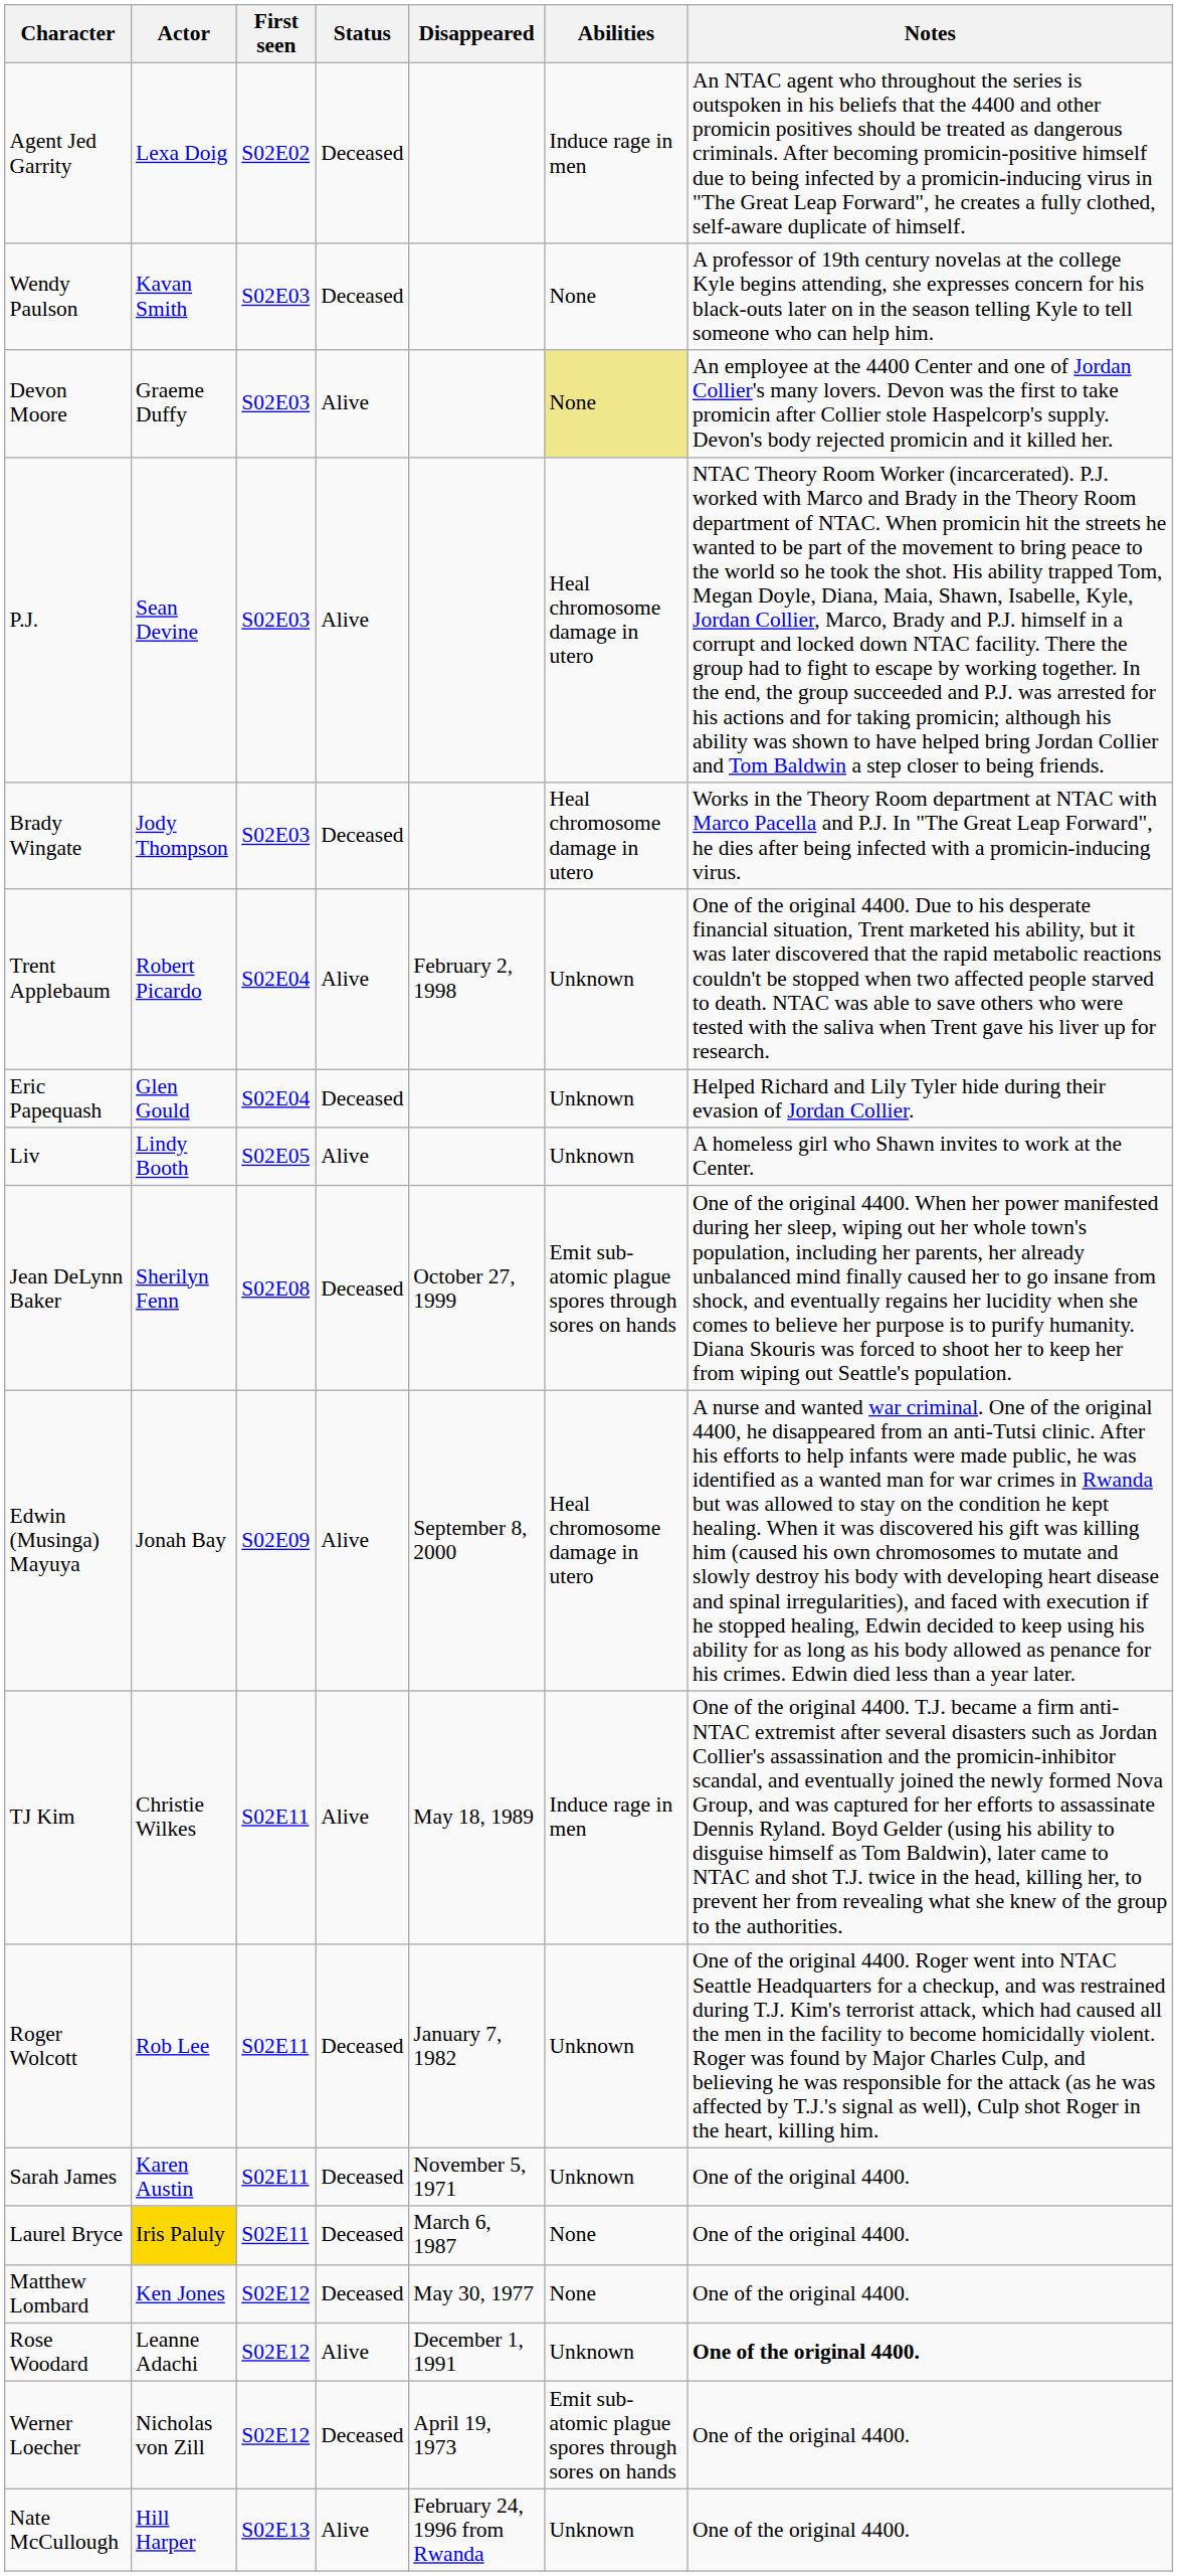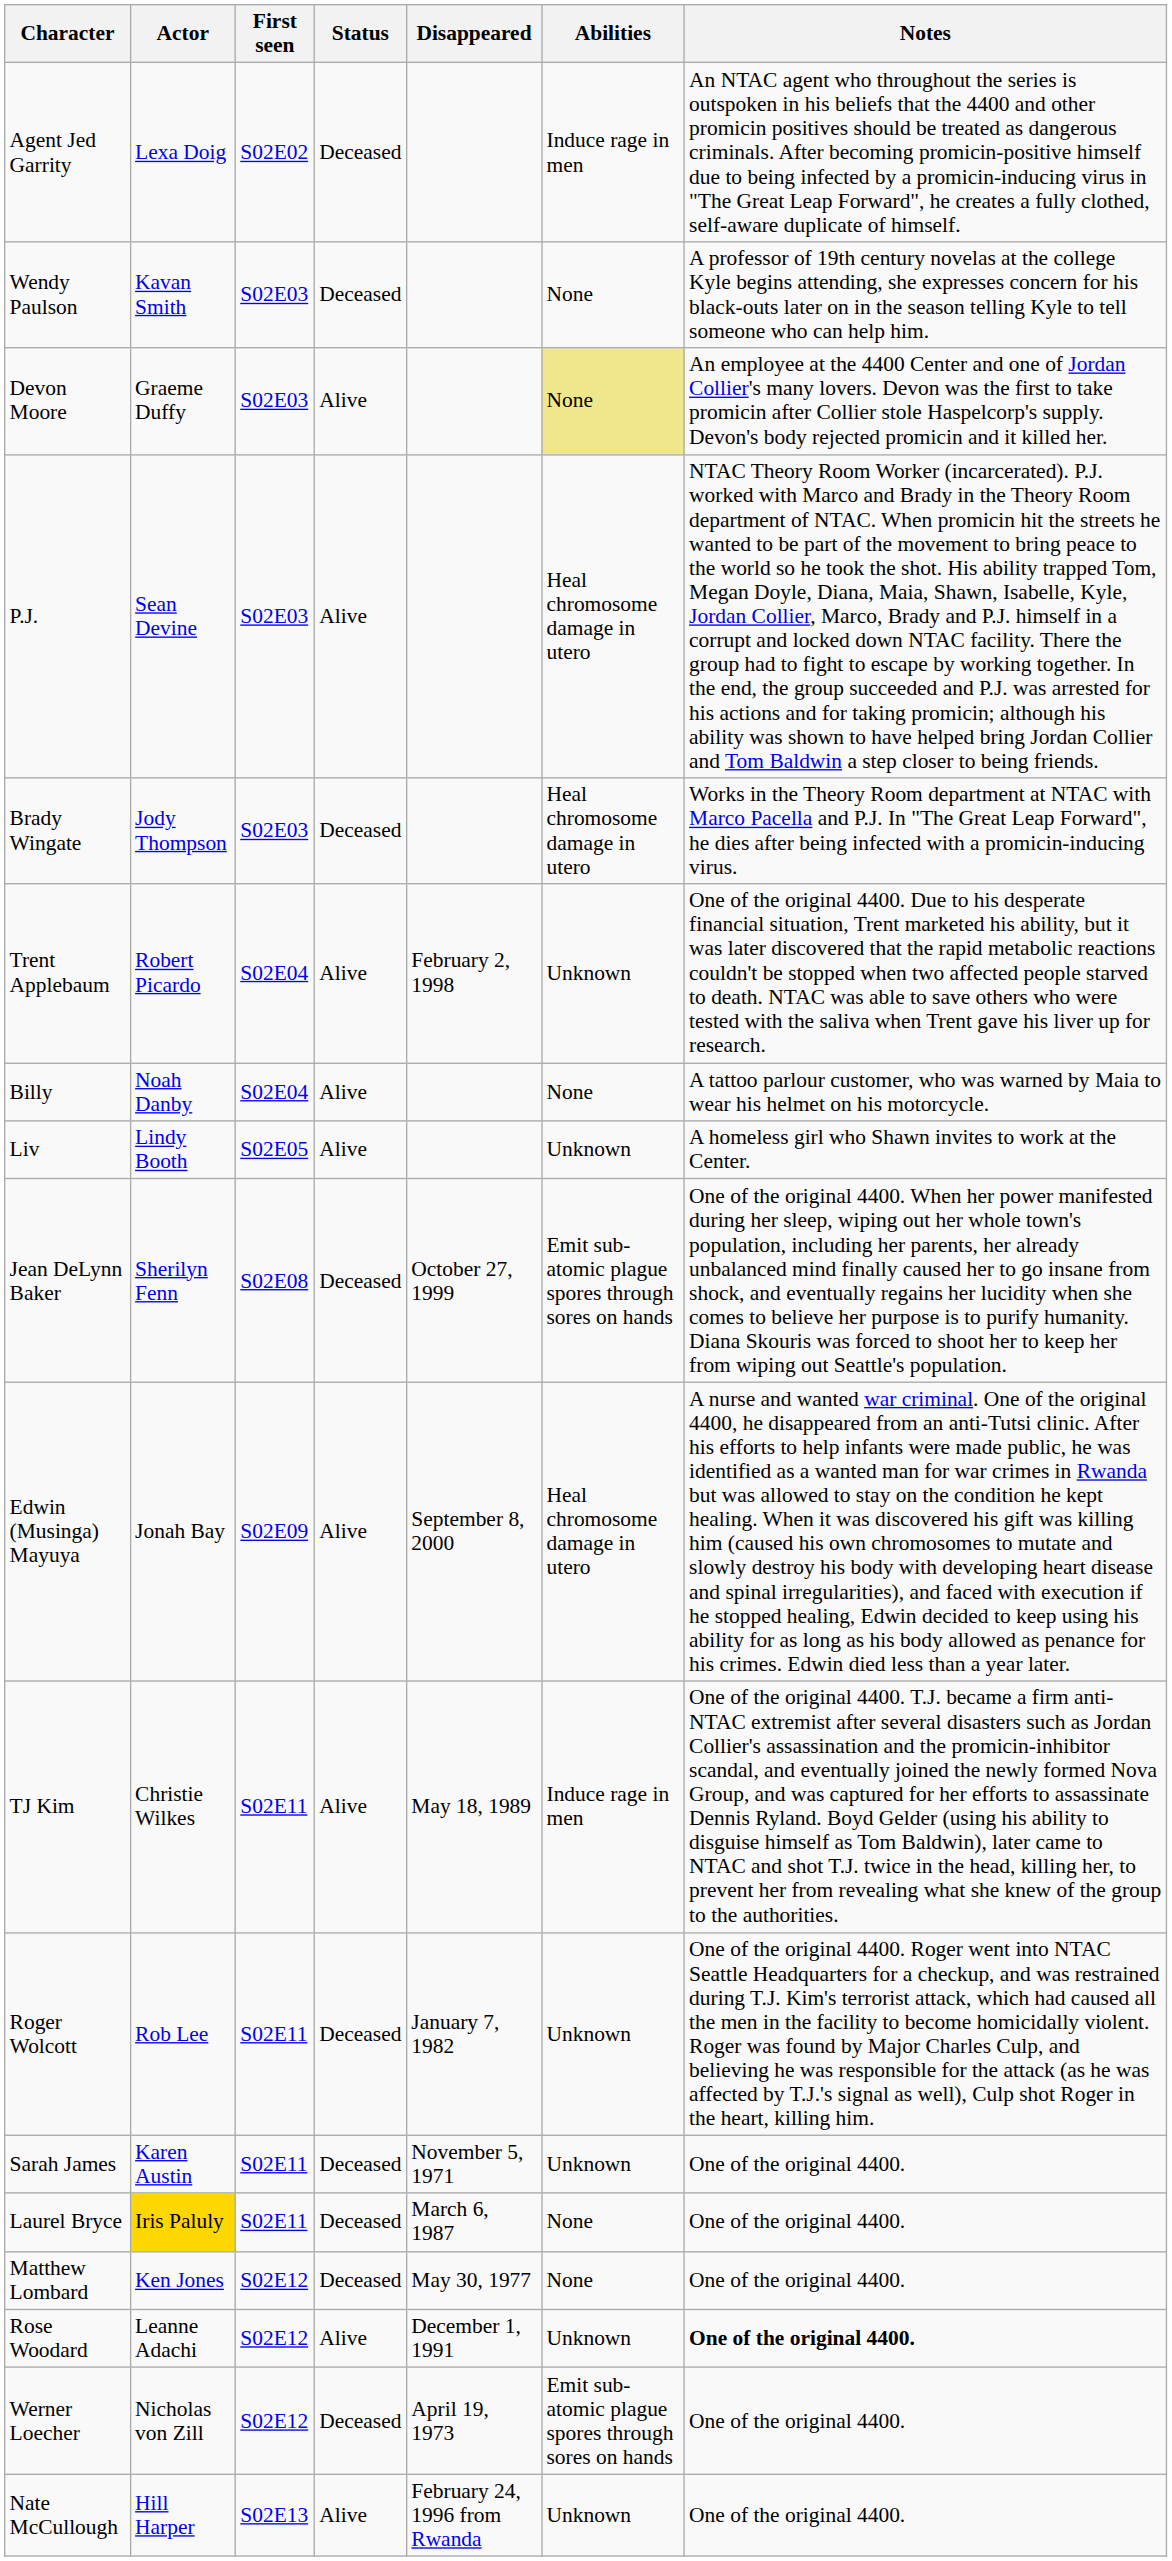 <table class="wikitable">
 <tr>
 <th>Character</th>
 <th>Actor</th>
 <th>First seen</th>
 <th>Status</th>
 <th>Disappeared</th>
 <th>Abilities</th>
 <th>Notes</th>
 </tr>
 <tr>
 <td>Agent Jed Garrity</td>
 <td><a href='#'>Lexa Doig</a></td>
 <td><a href='#'>S02E02</a></td>
 <td>Deceased</td>
 <td></td>
 <td>Induce rage in men</td>
 <td>An NTAC agent who throughout the series is outspoken in his beliefs that the 4400 and other promicin positives should be treated as dangerous criminals. After becoming promicin-positive himself due to being infected by a promicin-inducing virus in "The Great Leap Forward", he creates a fully clothed, self-aware duplicate of himself.</td>
 </tr>
 <tr>
 <td>Wendy Paulson</td>
 <td><a href='#'>Kavan Smith</a></td>
 <td><a href='#'>S02E03</a></td>
 <td>Deceased</td>
 <td></td>
 <td>None</td>
 <td>A professor of 19th century novelas at the college Kyle begins attending, she expresses concern for his black-outs later on in the season telling Kyle to tell someone who can help him.</td>
 </tr>
 <tr>
 <td>Devon Moore</td>
 <td>Graeme Duffy</td>
 <td><a href='#'>S02E03</a></td>
 <td>Alive</td>
 <td></td>
 <td style="background: khaki;">None</td>
 <td>An employee at the 4400 Center and one of <a href='#'>Jordan Collier</a>'s many lovers. Devon was the first to take promicin after Collier stole Haspelcorp's supply. Devon's body rejected promicin and it killed her.</td>
 </tr>
 <tr>
 <td>P.J.</td>
 <td><a href='#'>Sean Devine</a></td>
 <td><a href='#'>S02E03</a></td>
 <td>Alive</td>
 <td></td>
 <td>Heal chromosome damage in utero</td>
 <td>NTAC Theory Room Worker (incarcerated). P.J. worked with Marco and Brady in the Theory Room department of NTAC. When promicin hit the streets he wanted to be part of the movement to bring peace to the world so he took the shot. His ability trapped Tom, Megan Doyle, Diana, Maia, Shawn, Isabelle, Kyle, <a href='#'>Jordan Collier</a>, Marco, Brady and P.J. himself in a corrupt and locked down NTAC facility. There the group had to fight to escape by working together. In the end, the group succeeded and P.J. was arrested for his actions and for taking promicin; although his ability was shown to have helped bring Jordan Collier and <a href='#'>Tom Baldwin</a> a step closer to being friends.</td>
 </tr>
 <tr>
 <td>Brady Wingate</td>
 <td><a href='#'>Jody Thompson</a></td>
 <td><a href='#'>S02E03</a></td>
 <td>Deceased</td>
 <td></td>
 <td>Heal chromosome damage in utero</td>
 <td>Works in the Theory Room department at NTAC with <a href='#'>Marco Pacella</a> and P.J. In "The Great Leap Forward", he dies after being infected with a promicin-inducing virus.</td>
 </tr>
 <tr>
 <td>Trent Applebaum</td>
 <td><a href='#'>Robert Picardo</a></td>
 <td><a href='#'>S02E04</a></td>
 <td>Alive</td>
 <td>February 2, 1998</td>
 <td>Unknown</td>
 <td>One of the original 4400. Due to his desperate financial situation, Trent marketed his ability, but it was later discovered that the rapid metabolic reactions couldn't be stopped when two affected people starved to death. NTAC was able to save others who were tested with the saliva when Trent gave his liver up for research.</td>
 </tr>
 <tr>
-<td>Eric Papequash</td>
-<td><a href='#'>Glen Gould</a></td>
+<td>Billy</td>
+<td><a href='#'>Noah Danby</a></td>
 <td><a href='#'>S02E04</a></td>
-<td>Deceased</td>
+<td>Alive</td>
 <td></td>
-<td>Unknown</td>
-<td>Helped Richard and Lily Tyler hide during their evasion of <a href='#'>Jordan Collier</a>.</td>
+<td>None</td>
+<td>A tattoo parlour customer, who was warned by Maia to wear his helmet on his motorcycle.</td>
 </tr>
 <tr>
 <td>Liv</td>
 <td><a href='#'>Lindy Booth</a></td>
 <td><a href='#'>S02E05</a></td>
 <td>Alive</td>
 <td></td>
 <td>Unknown</td>
 <td>A homeless girl who Shawn invites to work at the Center.</td>
 </tr>
 <tr>
 <td>Jean DeLynn Baker</td>
 <td><a href='#'>Sherilyn Fenn</a></td>
 <td><a href='#'>S02E08</a></td>
 <td>Deceased</td>
 <td>October 27, 1999</td>
 <td>Emit sub-atomic plague spores through sores on hands</td>
 <td>One of the original 4400. When her power manifested during her sleep, wiping out her whole town's population, including her parents, her already unbalanced mind finally caused her to go insane from shock, and eventually regains her lucidity when she comes to believe her purpose is to purify humanity. Diana Skouris was forced to shoot her to keep her from wiping out Seattle's population.</td>
 </tr>
 <tr>
 <td>Edwin (Musinga) Mayuya</td>
 <td>Jonah Bay</td>
 <td><a href='#'>S02E09</a></td>
 <td>Alive</td>
 <td>September 8, 2000</td>
 <td>Heal chromosome damage in utero</td>
 <td>A nurse and wanted <a href='#'>war criminal</a>. One of the original 4400, he disappeared from an anti-Tutsi clinic. After his efforts to help infants were made public, he was identified as a wanted man for war crimes in <a href='#'>Rwanda</a> but was allowed to stay on the condition he kept healing. When it was discovered his gift was killing him (caused his own chromosomes to mutate and slowly destroy his body with developing heart disease and spinal irregularities), and faced with execution if he stopped healing, Edwin decided to keep using his ability for as long as his body allowed as penance for his crimes. Edwin died less than a year later.</td>
 </tr>
 <tr>
 <td>TJ Kim</td>
 <td>Christie Wilkes</td>
 <td><a href='#'>S02E11</a></td>
 <td>Alive</td>
 <td>May 18, 1989</td>
 <td>Induce rage in men</td>
 <td>One of the original 4400. T.J. became a firm anti-NTAC extremist after several disasters such as Jordan Collier's assassination and the promicin-inhibitor scandal, and eventually joined the newly formed Nova Group, and was captured for her efforts to assassinate Dennis Ryland. Boyd Gelder (using his ability to disguise himself as Tom Baldwin), later came to NTAC and shot T.J. twice in the head, killing her, to prevent her from revealing what she knew of the group to the authorities.</td>
 </tr>
 <tr>
 <td>Roger Wolcott</td>
 <td><a href='#'>Rob Lee</a></td>
 <td><a href='#'>S02E11</a></td>
 <td>Deceased</td>
 <td>January 7, 1982</td>
 <td>Unknown</td>
 <td>One of the original 4400. Roger went into NTAC Seattle Headquarters for a checkup, and was restrained during T.J. Kim's terrorist attack, which had caused all the men in the facility to become homicidally violent. Roger was found by Major Charles Culp, and believing he was responsible for the attack (as he was affected by T.J.'s signal as well), Culp shot Roger in the heart, killing him.</td>
 </tr>
 <tr>
 <td>Sarah James</td>
 <td><a href='#'>Karen Austin</a></td>
 <td><a href='#'>S02E11</a></td>
 <td>Deceased</td>
 <td>November 5, 1971</td>
 <td>Unknown</td>
 <td>One of the original 4400.</td>
 </tr>
 <tr>
 <td>Laurel Bryce</td>
 <td style="background: gold;">Iris Paluly</td>
 <td><a href='#'>S02E11</a></td>
 <td>Deceased</td>
 <td>March 6, 1987</td>
 <td>None</td>
 <td>One of the original 4400.</td>
 </tr>
 <tr>
 <td>Matthew Lombard</td>
 <td><a href='#'>Ken Jones</a></td>
 <td><a href='#'>S02E12</a></td>
 <td>Deceased</td>
 <td>May 30, 1977</td>
 <td>None</td>
 <td>One of the original 4400.</td>
 </tr>
 <tr>
 <td>Rose Woodard</td>
 <td>Leanne Adachi</td>
 <td><a href='#'>S02E12</a></td>
 <td>Alive</td>
 <td>December 1, 1991</td>
 <td>Unknown</td>
 <td><strong>One of the original 4400.</strong></td>
 </tr>
 <tr>
 <td>Werner Loecher</td>
 <td>Nicholas von Zill</td>
 <td><a href='#'>S02E12</a></td>
 <td>Deceased</td>
 <td>April 19, 1973</td>
 <td>Emit sub-atomic plague spores through sores on hands</td>
 <td>One of the original 4400.</td>
 </tr>
 <tr>
 <td>Nate McCullough</td>
 <td><a href='#'>Hill Harper</a></td>
 <td><a href='#'>S02E13</a></td>
 <td>Alive</td>
 <td>February 24, 1996 from <a href='#'>Rwanda</a></td>
 <td>Unknown</td>
 <td>One of the original 4400.</td>
 </tr>
 </table>
